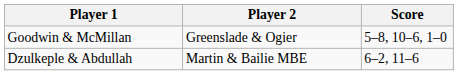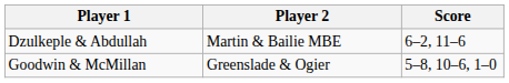 <table class="wikitable" style="font-size: 100%">
 <tr>
 <th width=200>Player 1</th>
 <th width=200>Player 2</th>
 <th width=100>Score</th>
 </tr>
 <tr>
+<td>Dzulkeple & Abdullah</td>
+<td>Martin & Bailie MBE</td>
+<td>6–2, 11–6</td>
+</tr>
+<tr>
 <td>Goodwin & McMillan</td>
 <td>Greenslade & Ogier</td>
 <td>5–8, 10–6, 1–0</td>
 </tr>
-<tr>
-<td>Dzulkeple & Abdullah</td>
-<td>Martin & Bailie MBE</td>
-<td>6–2, 11–6</td>
-</tr>
 </table>
